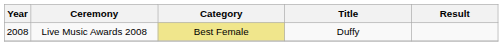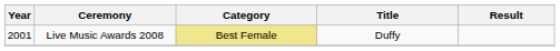 <table class="wikitable" style="text-align:center; font-size:90%; line-height:20px;">
 <tr>
 <th>Year</th>
 <th width="180px">Ceremony</th>
 <th width="180px">Category</th>
 <th width="180px">Title</th>
 <th width="120px">Result</th>
 </tr>
 <tr>
-<td>2008</td>
+<td>2001</td>
 <td>Live Music Awards 2008</td>
 <td style="background: khaki;">Best Female</td>
 <td>Duffy</td>
 <td></td>
 </tr>
 <tr>
 </tr>
 </table>
